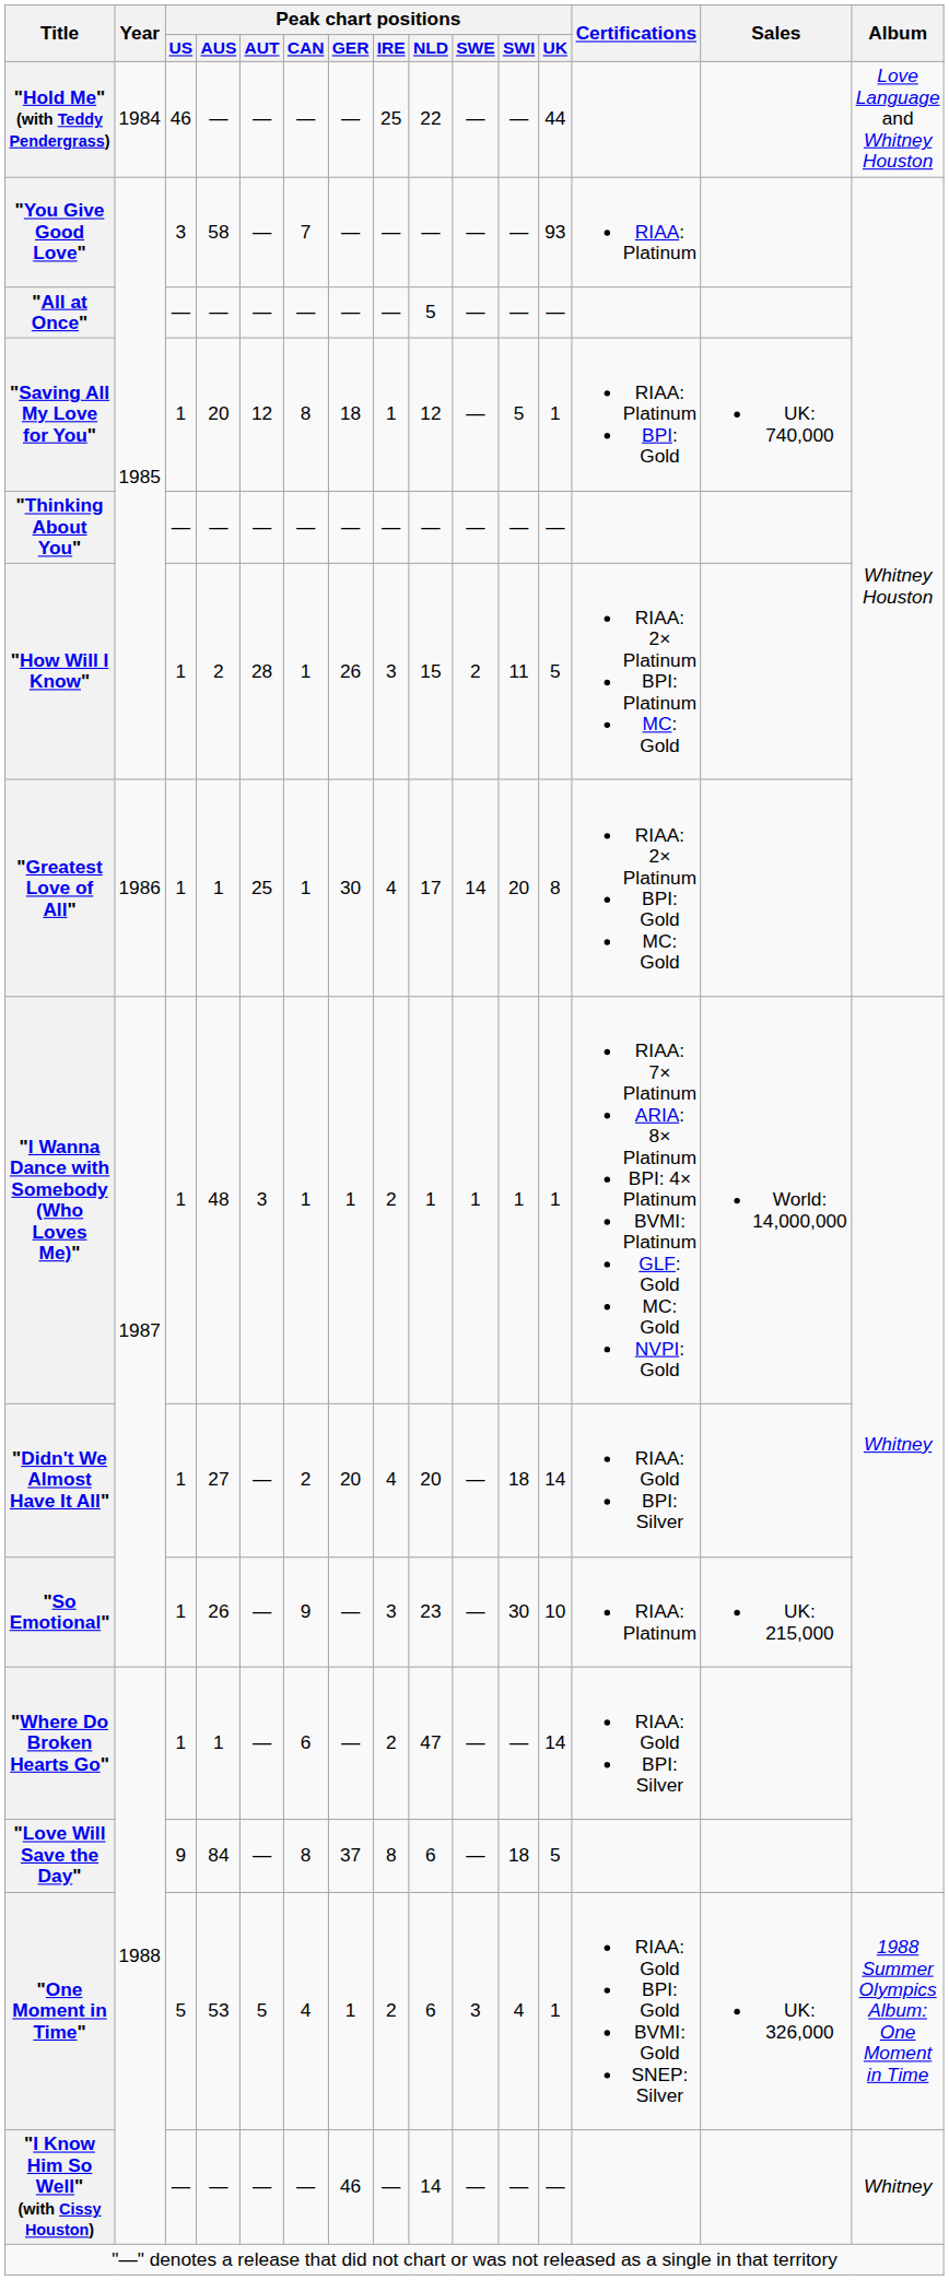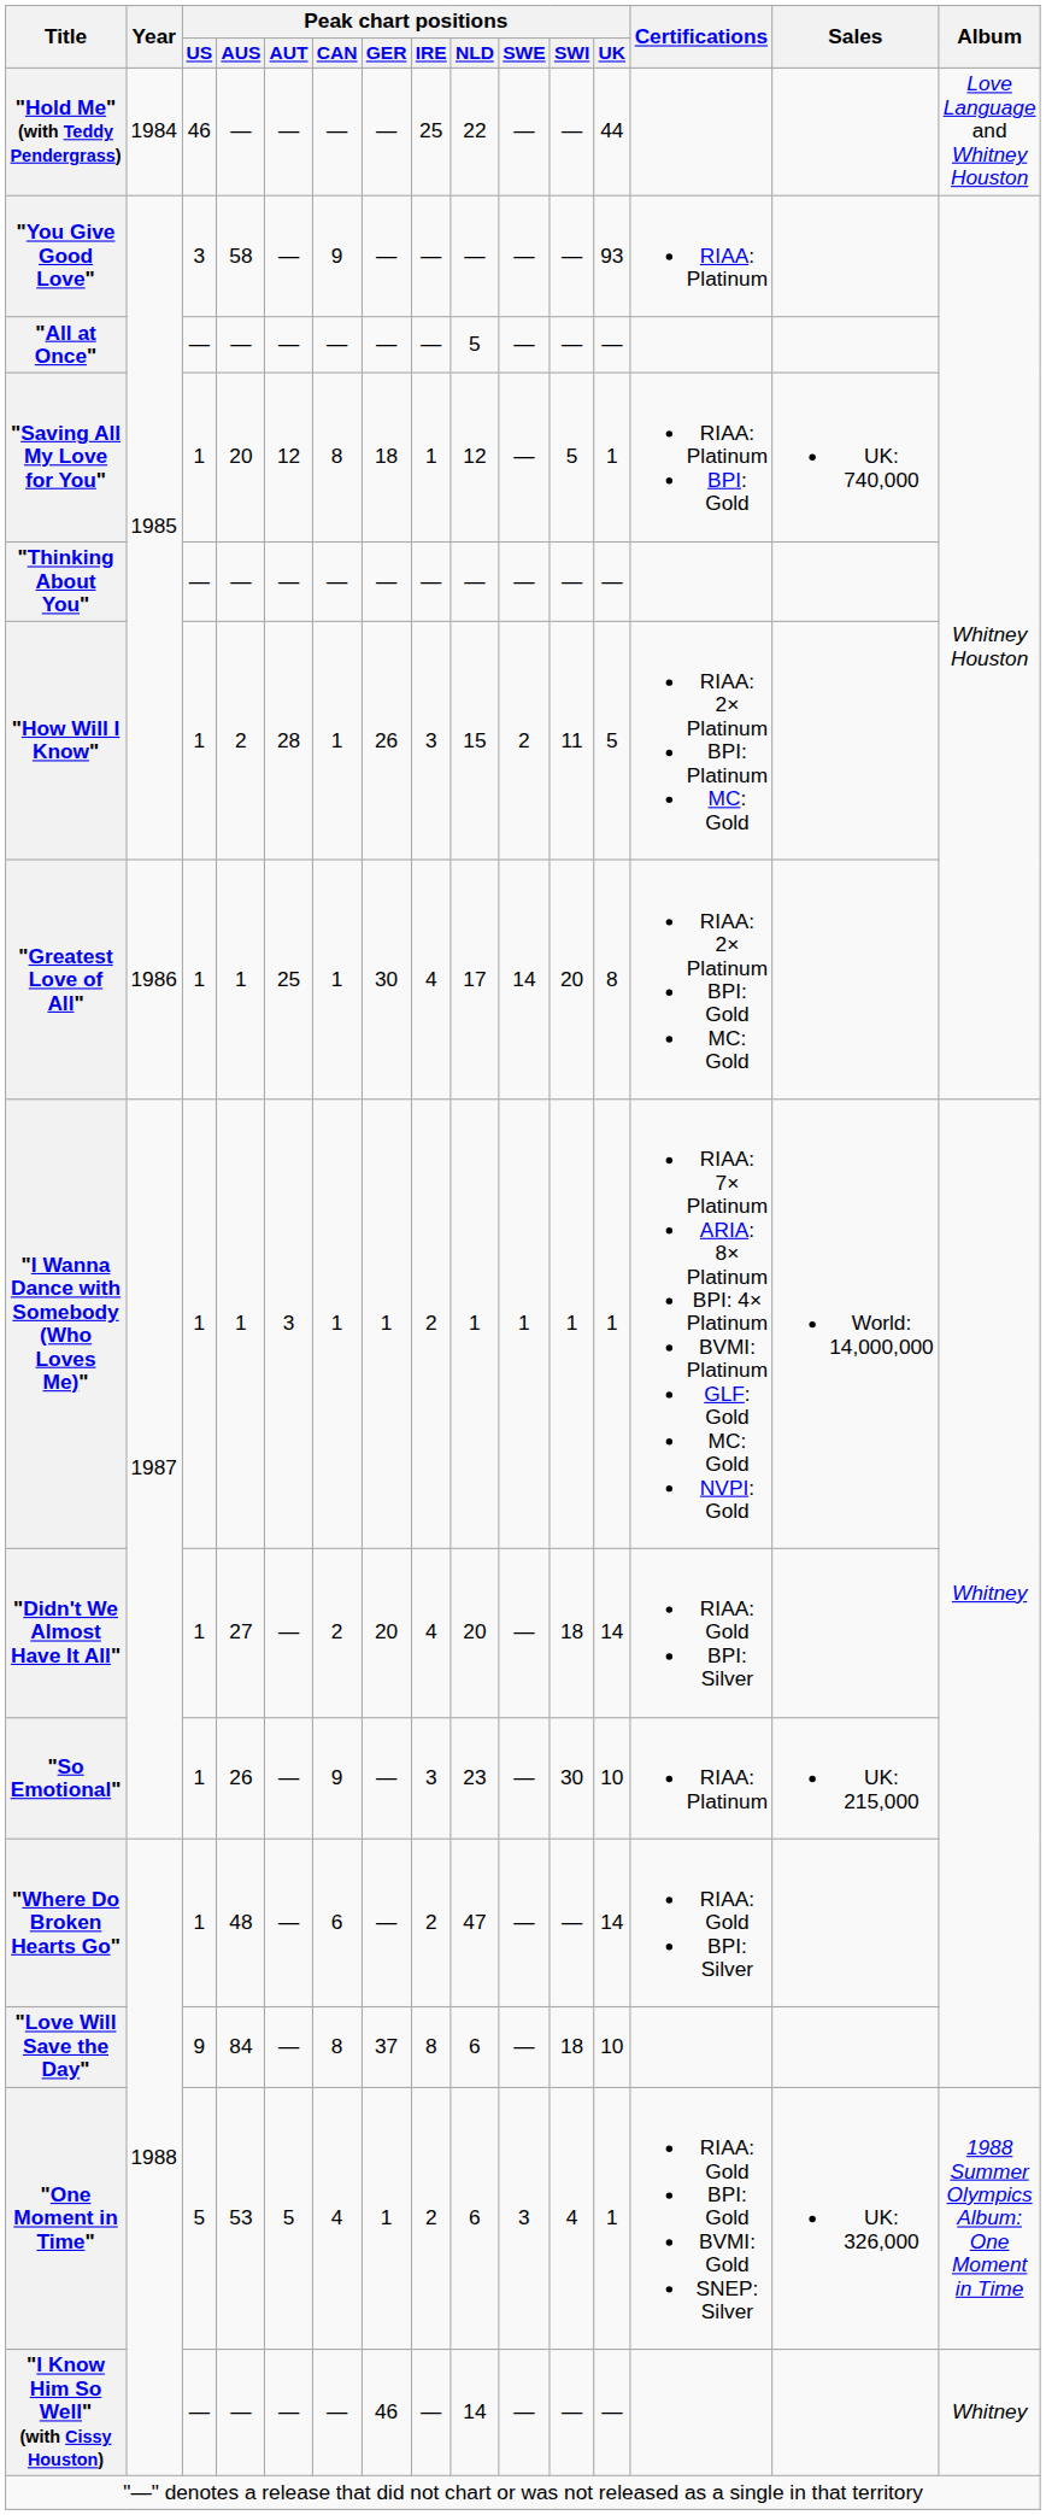 <table class="wikitable plainrowheaders" style="text-align:center;" border="1">
 <tr>
 <th scope="col" rowspan="2" style="width:20em;">Title</th>
 <th scope="col" rowspan="2">Year</th>
 <th scope="col" colspan="10">Peak chart positions</th>
 <th scope="col" rowspan="2" style="width:12em;"><a href='#'>Certifications</a></th>
 <th scope="col" rowspan="2" style="width:12em;">Sales</th>
 <th scope="col" rowspan="2" style="width:10em;">Album</th>
 </tr>
 <tr>
 <th scope="col" style="width:3em; font-size:90%;"><a href='#'>US</a><br></th>
 <th scope="col" style="width:3em; font-size:90%;"><a href='#'>AUS</a><br></th>
 <th scope="col" style="width:3em; font-size:90%;"><a href='#'>AUT</a><br></th>
 <th scope="col" style="width:3em; font-size:90%;"><a href='#'>CAN</a><br></th>
 <th scope="col" style="width:3em; font-size:90%;"><a href='#'>GER</a><br></th>
 <th scope="col" style="width:3em; font-size:90%;"><a href='#'>IRE</a><br></th>
 <th scope="col" style="width:3em; font-size:90%;"><a href='#'>NLD</a><br></th>
 <th scope="col" style="width:3em; font-size:90%;"><a href='#'>SWE</a><br></th>
 <th scope="col" style="width:3em; font-size:90%;"><a href='#'>SWI</a><br></th>
 <th scope="col" style="width:3em; font-size:90%;"><a href='#'>UK</a><br></th>
 </tr>
 <tr>
 <th scope="row">"<a href='#'>Hold Me</a>" <br> <small>(with <a href='#'>Teddy Pendergrass</a>)</small></th>
 <td>1984</td>
 <td>46</td>
 <td>—</td>
 <td>—</td>
 <td>—</td>
 <td>―</td>
 <td>25</td>
 <td>22</td>
 <td>—</td>
 <td>—</td>
 <td>44</td>
 <td></td>
 <td></td>
 <td><em><a href='#'>Love Language</a></em> and <em><a href='#'>Whitney Houston</a></em></td>
 </tr>
 <tr>
 <th scope="row">"<a href='#'>You Give Good Love</a>"</th>
 <td rowspan=5>1985</td>
 <td>3</td>
 <td>58</td>
 <td>—</td>
-<td>7</td>
+<td>9</td>
 <td>—</td>
 <td>—</td>
 <td>―</td>
 <td>—</td>
 <td>—</td>
 <td>93</td>
 <td><br><ul><li><a href='#'>RIAA</a>: Platinum</li></ul></td>
 <td></td>
 <td rowspan="6"><em>Whitney Houston</em></td>
 </tr>
 <tr>
 <th scope="row">"<a href='#'>All at Once</a>"</th>
 <td>—</td>
 <td>—</td>
 <td>—</td>
 <td>—</td>
 <td>—</td>
 <td>—</td>
 <td>5</td>
 <td>—</td>
 <td>—</td>
 <td>—</td>
 <td></td>
 <td></td>
 </tr>
 <tr>
 <th scope="row">"<a href='#'>Saving All My Love for You</a>"</th>
 <td>1</td>
 <td>20</td>
 <td>12</td>
 <td>8</td>
 <td>18</td>
 <td>1</td>
 <td>12</td>
 <td>—</td>
 <td>5</td>
 <td>1</td>
 <td><br><ul><li>RIAA: Platinum</li><li><a href='#'>BPI</a>: Gold</li></ul></td>
 <td><br><ul><li>UK: 740,000</li></ul></td>
 </tr>
 <tr>
 <th scope="row">"<a href='#'>Thinking About You</a>"</th>
 <td>—</td>
 <td>—</td>
 <td>—</td>
 <td>—</td>
 <td>—</td>
 <td>—</td>
 <td>—</td>
 <td>—</td>
 <td>―</td>
 <td>—</td>
 <td></td>
 </tr>
 <tr>
 <th scope="row">"<a href='#'>How Will I Know</a>"</th>
 <td>1</td>
 <td>2</td>
 <td>28</td>
 <td>1</td>
 <td>26</td>
 <td>3</td>
 <td>15</td>
 <td>2</td>
 <td>11</td>
 <td>5</td>
 <td><br><ul><li>RIAA: 2× Platinum</li><li>BPI: Platinum</li><li><a href='#'>MC</a>: Gold</li></ul></td>
 <td></td>
 </tr>
 <tr>
 <th scope="row">"<a href='#'>Greatest Love of All</a>"</th>
 <td rowspan=1>1986</td>
 <td>1</td>
 <td>1</td>
 <td>25</td>
 <td>1</td>
 <td>30</td>
 <td>4</td>
 <td>17</td>
 <td>14</td>
 <td>20</td>
 <td>8</td>
 <td><br><ul><li>RIAA: 2× Platinum</li><li>BPI: Gold</li><li>MC: Gold</li></ul></td>
 <td></td>
 </tr>
 <tr>
 <th scope="row">"<a href='#'>I Wanna Dance with Somebody (Who Loves Me)</a>"</th>
 <td rowspan=3>1987</td>
 <td>1</td>
-<td>48</td>
+<td>1</td>
 <td>3</td>
 <td>1</td>
 <td>1</td>
 <td>2</td>
 <td>1</td>
 <td>1</td>
 <td>1</td>
 <td>1</td>
 <td><br><ul><li>RIAA: 7× Platinum</li><li><a href='#'>ARIA</a>: 8× Platinum</li><li>BPI: 4× Platinum</li><li>BVMI: Platinum</li><li><a href='#'>GLF</a>: Gold</li><li>MC: Gold</li><li><a href='#'>NVPI</a>: Gold</li></ul></td>
 <td><br><ul><li>World: 14,000,000</li></ul></td>
 <td rowspan="5"><em><a href='#'>Whitney</a></em></td>
 </tr>
 <tr>
 <th scope="row">"<a href='#'>Didn't We Almost Have It All</a>"</th>
 <td>1</td>
 <td>27</td>
 <td>—</td>
 <td>2</td>
 <td>20</td>
 <td>4</td>
 <td>20</td>
 <td>—</td>
 <td>18</td>
 <td>14</td>
 <td><br><ul><li>RIAA: Gold</li><li>BPI: Silver</li></ul></td>
 <td></td>
 </tr>
 <tr>
 <th scope="row">"<a href='#'>So Emotional</a>"</th>
 <td>1</td>
 <td>26</td>
 <td>—</td>
 <td>9</td>
 <td>—</td>
 <td>3</td>
 <td>23</td>
 <td>—</td>
 <td>30</td>
 <td>10</td>
 <td><br><ul><li>RIAA: Platinum</li></ul></td>
 <td><br><ul><li>UK: 215,000</li></ul></td>
 </tr>
 <tr>
 <th scope="row">"<a href='#'>Where Do Broken Hearts Go</a>"</th>
 <td rowspan=4>1988</td>
 <td>1</td>
-<td>1</td>
+<td>48</td>
 <td>—</td>
 <td>6</td>
 <td>—</td>
 <td>2</td>
 <td>47</td>
 <td>—</td>
 <td>—</td>
 <td>14</td>
 <td><br><ul><li>RIAA: Gold</li><li>BPI: Silver</li></ul></td>
 <td></td>
 </tr>
 <tr>
 <th scope="row">"<a href='#'>Love Will Save the Day</a>"</th>
 <td>9</td>
 <td>84</td>
 <td>—</td>
 <td>8</td>
 <td>37</td>
 <td>8</td>
 <td>6</td>
 <td>—</td>
 <td>18</td>
-<td>5</td>
+<td>10</td>
 <td></td>
 <td></td>
 </tr>
 <tr>
 <th scope="row">"<a href='#'>One Moment in Time</a>"</th>
 <td>5</td>
 <td>53</td>
 <td>5</td>
 <td>4</td>
 <td>1</td>
 <td>2</td>
 <td>6</td>
 <td>3</td>
 <td>4</td>
 <td>1</td>
 <td><br><ul><li>RIAA: Gold</li><li>BPI: Gold</li><li>BVMI: Gold</li><li>SNEP: Silver</li></ul></td>
 <td><br><ul><li>UK: 326,000</li></ul></td>
 <td><em><a href='#'>1988 Summer Olympics Album: One Moment in Time</a></em></td>
 </tr>
 <tr>
 <th scope="row">"<a href='#'>I Know Him So Well</a>"<br><small>(with <a href='#'>Cissy Houston</a>)</small></th>
 <td>—</td>
 <td>—</td>
 <td>—</td>
 <td>—</td>
 <td>46</td>
 <td>—</td>
 <td>14</td>
 <td>—</td>
 <td>—</td>
 <td>—</td>
 <td></td>
 <td></td>
 <td><em>Whitney</em></td>
 </tr>
 <tr>
 <td colspan="17" style="text-align:center;">"—" denotes a release that did not chart or was not released as a single in that territory</td>
 </tr>
 </table>
